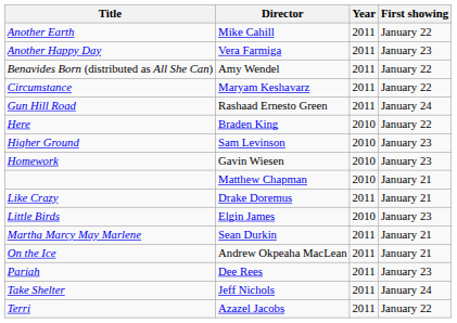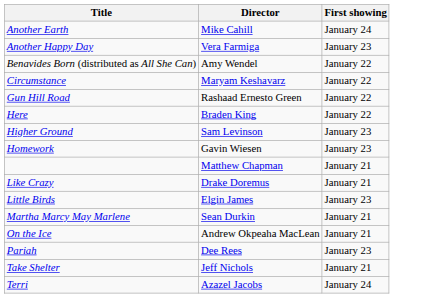 <table class="wikitable sortable">
 <tr>
 <th>Title</th>
 <th>Director</th>
-<th>Year</th>
 <th>First showing</th>
 </tr>
 <tr>
 <td><em><a href='#'>Another Earth</a></em></td>
 <td><a href='#'>Mike Cahill</a></td>
-<td>2011</td>
-<td>January 22</td>
+<td>January 24</td>
 </tr>
 <tr>
 <td><em><a href='#'>Another Happy Day</a></em></td>
 <td><a href='#'>Vera Farmiga</a></td>
-<td>2011</td>
 <td>January 23</td>
 </tr>
 <tr>
 <td><em>Benavides Born</em> (distributed as <em>All She Can</em>)</td>
 <td>Amy Wendel</td>
-<td>2011</td>
 <td>January 22</td>
 </tr>
 <tr>
 <td><em><a href='#'>Circumstance</a></em></td>
 <td><a href='#'>Maryam Keshavarz</a></td>
-<td>2011</td>
 <td>January 22</td>
 </tr>
 <tr>
 <td><em><a href='#'>Gun Hill Road</a></em></td>
 <td>Rashaad Ernesto Green</td>
-<td>2011</td>
-<td>January 24</td>
+<td>January 22</td>
 </tr>
 <tr>
 <td><em><a href='#'>Here</a></em></td>
 <td><a href='#'>Braden King</a></td>
-<td>2010</td>
 <td>January 22</td>
 </tr>
 <tr>
 <td><em><a href='#'>Higher Ground</a></em></td>
 <td><a href='#'>Sam Levinson</a></td>
-<td>2010</td>
 <td>January 23</td>
 </tr>
 <tr>
 <td><em><a href='#'>Homework</a></em></td>
 <td>Gavin Wiesen</td>
-<td>2010</td>
 <td>January 23</td>
 </tr>
 <tr>
 <td><em></em></td>
 <td><a href='#'>Matthew Chapman</a></td>
-<td>2010</td>
 <td>January 21</td>
 </tr>
 <tr>
 <td><em><a href='#'>Like Crazy</a></em></td>
 <td><a href='#'>Drake Doremus</a></td>
-<td>2011</td>
 <td>January 21</td>
 </tr>
 <tr>
 <td><em><a href='#'>Little Birds</a></em></td>
 <td><a href='#'>Elgin James</a></td>
-<td>2010</td>
 <td>January 23</td>
 </tr>
 <tr>
 <td><em><a href='#'>Martha Marcy May Marlene</a></em></td>
 <td><a href='#'>Sean Durkin</a></td>
-<td>2011</td>
 <td>January 21</td>
 </tr>
 <tr>
 <td><em><a href='#'>On the Ice</a></em></td>
 <td>Andrew Okpeaha MacLean</td>
-<td>2011</td>
 <td>January 21</td>
 </tr>
 <tr>
 <td><em><a href='#'>Pariah</a></em></td>
 <td><a href='#'>Dee Rees</a></td>
-<td>2011</td>
 <td>January 23</td>
 </tr>
 <tr>
 <td><em><a href='#'>Take Shelter</a></em></td>
 <td><a href='#'>Jeff Nichols</a></td>
-<td>2011</td>
-<td>January 24</td>
+<td>January 21</td>
 </tr>
 <tr>
 <td><em><a href='#'>Terri</a></em></td>
 <td><a href='#'>Azazel Jacobs</a></td>
-<td>2011</td>
-<td>January 22</td>
+<td>January 24</td>
 </tr>
 </table>
